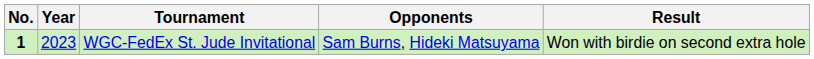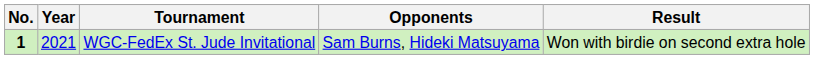 <table class="wikitable" style="font-size:95%;">
 <tr>
 <th>No.</th>
 <th>Year</th>
 <th>Tournament</th>
 <th>Opponents</th>
 <th>Result</th>
 </tr>
 <tr style="background:#D0F0C0;">
 <td align=center><strong>1</strong></td>
-<td><a href='#'>2023</a></td>
+<td><a href='#'>2021</a></td>
 <td><a href='#'>WGC-FedEx St. Jude Invitational</a></td>
 <td> <a href='#'>Sam Burns</a>,  <a href='#'>Hideki Matsuyama</a></td>
 <td>Won with birdie on second extra hole</td>
 </tr>
 </table>
